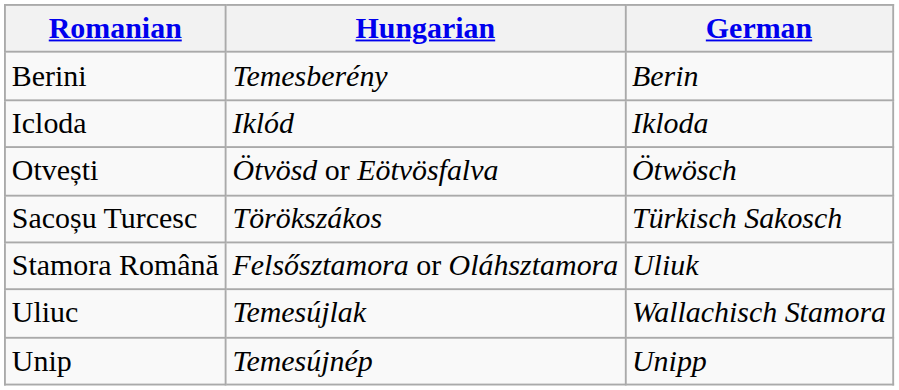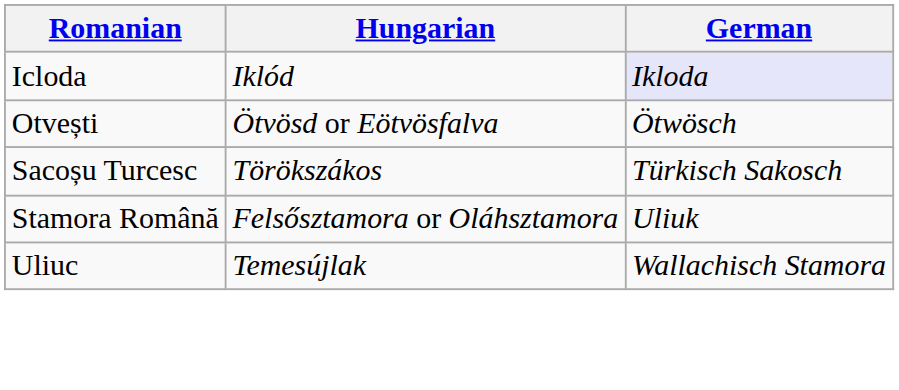 <table class="wikitable">
 <tr>
 <th><a href='#'>Romanian</a></th>
 <th><a href='#'>Hungarian</a></th>
 <th><a href='#'>German</a></th>
 </tr>
 <tr>
-<td>Berini</td>
-<td><em>Temesberény</em></td>
-<td><em>Berin</em></td>
-</tr>
-<tr>
 <td>Icloda</td>
 <td><em>Iklód</em></td>
-<td><em>Ikloda</em></td>
+<td style="background: lavender;"><em>Ikloda</em></td>
 </tr>
 <tr>
 <td>Otvești</td>
 <td><em>Ötvösd</em> or <em>Eötvösfalva</em></td>
 <td><em>Ötwösch</em></td>
 </tr>
 <tr>
 <td>Sacoșu Turcesc</td>
 <td><em>Törökszákos</em></td>
 <td><em>Türkisch Sakosch</em></td>
 </tr>
 <tr>
 <td>Stamora Română</td>
 <td><em>Felsősztamora</em> or <em>Oláhsztamora</em></td>
 <td><em>Uliuk</em></td>
 </tr>
 <tr>
 <td>Uliuc</td>
 <td><em>Temesújlak</em></td>
 <td><em>Wallachisch Stamora</em></td>
 </tr>
-<tr>
-<td>Unip</td>
-<td><em>Temesújnép</em></td>
-<td><em>Unipp</em></td>
-</tr>
 </table>
